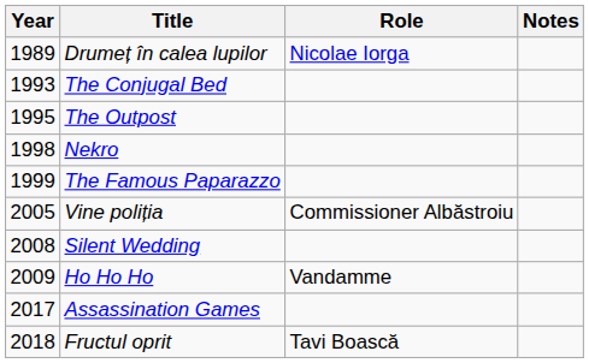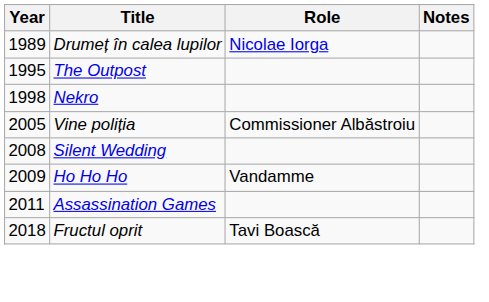 <table class="wikitable sortable">
 <tr>
 <th>Year</th>
 <th>Title</th>
 <th>Role</th>
 <th class="unsortable">Notes</th>
 </tr>
 <tr>
 <td>1989</td>
 <td><em>Drumeț în calea lupilor</em></td>
 <td><a href='#'>Nicolae Iorga</a></td>
 <td></td>
 </tr>
 <tr>
-<td>1993</td>
-<td><em><a href='#'>The Conjugal Bed</a></em></td>
-<td></td>
-<td></td>
-</tr>
-<tr>
 <td>1995</td>
 <td><em><a href='#'>The Outpost</a></em></td>
 <td></td>
 <td></td>
 </tr>
 <tr>
 <td>1998</td>
 <td><em><a href='#'>Nekro</a></em></td>
-<td></td>
-<td></td>
-</tr>
-<tr>
-<td>1999</td>
-<td><em><a href='#'>The Famous Paparazzo</a></em></td>
 <td></td>
 <td></td>
 </tr>
 <tr>
 <td>2005</td>
 <td><em>Vine poliția</em></td>
 <td>Commissioner Albăstroiu</td>
 <td></td>
 </tr>
 <tr>
 <td>2008</td>
 <td><em><a href='#'>Silent Wedding</a></em></td>
 <td></td>
 <td></td>
 </tr>
 <tr>
 <td>2009</td>
 <td><em><a href='#'>Ho Ho Ho</a></em></td>
 <td>Vandamme</td>
 <td></td>
 </tr>
 <tr>
-<td>2017</td>
+<td>2011</td>
 <td><em><a href='#'>Assassination Games</a></em></td>
 <td></td>
 <td></td>
 </tr>
 <tr>
 <td>2018</td>
 <td><em>Fructul oprit</em></td>
 <td>Tavi Boască</td>
 <td></td>
 </tr>
 </table>
